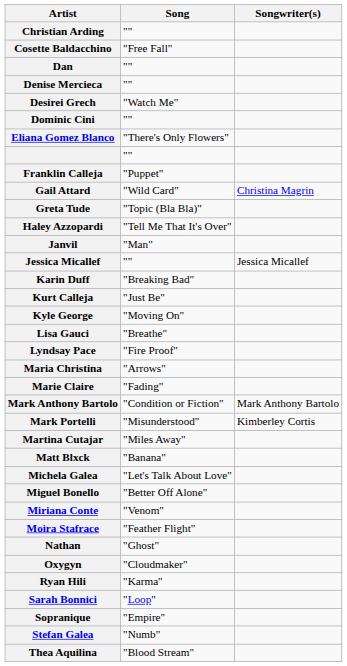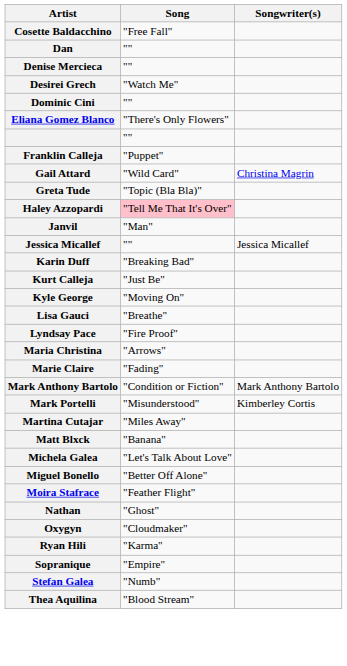 <table class="sortable wikitable plainrowheaders" style="margin: 1em auto 1em auto;">
 <tr>
 <th>Artist</th>
 <th>Song</th>
 <th class="unsortable">Songwriter(s)</th>
-</tr>
-<tr>
-<th scope="row">Christian Arding</th>
-<td>""</td>
-<td></td>
 </tr>
 <tr>
 <th scope="row">Cosette Baldacchino</th>
 <td>"Free Fall"</td>
 <td></td>
 </tr>
 <tr>
 <th scope="row">Dan</th>
 <td>""</td>
 <td></td>
 </tr>
 <tr>
 <th scope="row">Denise Mercieca</th>
 <td>""</td>
 <td></td>
 </tr>
 <tr>
 <th scope="row">Desirei Grech</th>
 <td>"Watch Me"</td>
 <td></td>
 </tr>
 <tr>
 <th scope="row">Dominic Cini</th>
 <td>""</td>
 <td></td>
 </tr>
 <tr>
 <th scope="row"><a href='#'>Eliana Gomez Blanco</a></th>
 <td>"There's Only Flowers"</td>
 <td></td>
 </tr>
 <tr>
 <th scope="row"></th>
 <td>""</td>
 <td></td>
 </tr>
 <tr>
 <th scope="row">Franklin Calleja</th>
 <td>"Puppet"</td>
 <td></td>
 </tr>
 <tr>
 <th scope="row">Gail Attard</th>
 <td>"Wild Card"</td>
 <td><a href='#'>Christina Magrin</a></td>
 </tr>
 <tr>
 <th scope="row">Greta Tude</th>
 <td>"Topic (Bla Bla)"</td>
 <td></td>
 </tr>
 <tr>
 <th scope="row">Haley Azzopardi</th>
-<td>"Tell Me That It's Over"</td>
+<td style="background: pink;">"Tell Me That It's Over"</td>
 <td></td>
 </tr>
 <tr>
 <th scope="row">Janvil</th>
 <td>"Man"</td>
 <td></td>
 </tr>
 <tr>
 <th scope="row">Jessica Micallef</th>
 <td>""</td>
 <td>Jessica Micallef</td>
 </tr>
 <tr>
 <th scope="row">Karin Duff</th>
 <td>"Breaking Bad"</td>
 <td></td>
 </tr>
 <tr>
 <th scope="row">Kurt Calleja</th>
 <td>"Just Be"</td>
 <td></td>
 </tr>
 <tr>
 <th scope="row">Kyle George</th>
 <td>"Moving On"</td>
 <td></td>
 </tr>
 <tr>
 <th scope="row">Lisa Gauci</th>
 <td>"Breathe"</td>
 <td></td>
 </tr>
 <tr>
 <th scope="row">Lyndsay Pace</th>
 <td>"Fire Proof"</td>
 <td></td>
 </tr>
 <tr>
 <th scope="row">Maria Christina</th>
 <td>"Arrows"</td>
 <td></td>
 </tr>
 <tr>
 <th scope="row">Marie Claire</th>
 <td>"Fading"</td>
 <td></td>
 </tr>
 <tr>
 <th scope="row">Mark Anthony Bartolo</th>
 <td>"Condition or Fiction"</td>
 <td>Mark Anthony Bartolo</td>
 </tr>
 <tr>
 <th scope="row">Mark Portelli</th>
 <td>"Misunderstood"</td>
 <td>Kimberley Cortis</td>
 </tr>
 <tr>
 <th scope="row">Martina Cutajar</th>
 <td>"Miles Away"</td>
 <td></td>
 </tr>
 <tr>
 <th scope="row">Matt Blxck</th>
 <td>"Banana"</td>
 <td></td>
 </tr>
 <tr>
 <th scope="row">Michela Galea</th>
 <td>"Let's Talk About Love"</td>
 <td></td>
 </tr>
 <tr>
 <th scope="row">Miguel Bonello</th>
 <td>"Better Off Alone"</td>
 <td></td>
 </tr>
 <tr>
-<th scope="row"><a href='#'>Miriana Conte</a></th>
-<td>"Venom"</td>
-<td></td>
-</tr>
-<tr>
 <th scope="row"><a href='#'>Moira Stafrace</a></th>
 <td>"Feather Flight"</td>
 <td></td>
 </tr>
 <tr>
 <th scope="row">Nathan</th>
 <td>"Ghost"</td>
 <td></td>
 </tr>
 <tr>
 <th scope="row">Oxygyn</th>
 <td>"Cloudmaker"</td>
 <td></td>
 </tr>
 <tr>
 <th scope="row">Ryan Hili</th>
 <td>"Karma"</td>
 <td></td>
 </tr>
 <tr>
-<th scope="row"><a href='#'>Sarah Bonnici</a></th>
-<td>"<a href='#'>Loop</a>"</td>
-<td></td>
-</tr>
-<tr>
 <th scope="row">Sopranique</th>
 <td>"Empire"</td>
 <td></td>
 </tr>
 <tr>
 <th scope="row"><a href='#'>Stefan Galea</a></th>
 <td>"Numb"</td>
 <td></td>
 </tr>
 <tr>
 <th scope="row">Thea Aquilina</th>
 <td>"Blood Stream"</td>
 <td></td>
 </tr>
 </table>
